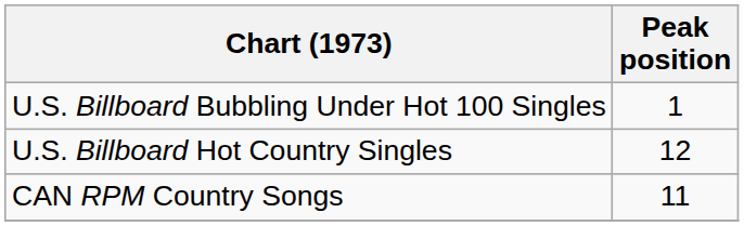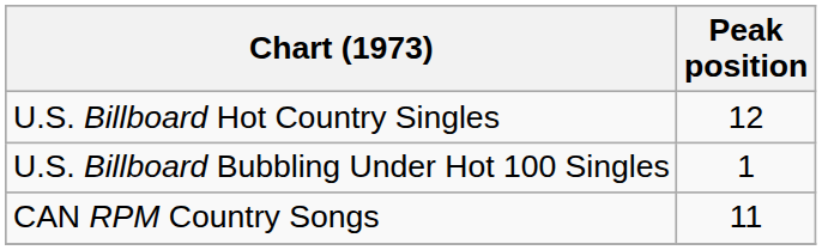 <table class="wikitable sortable">
 <tr>
 <th align="left">Chart (1973)</th>
 <th align="center">Peak<br>position</th>
 </tr>
 <tr>
+<td align="left">U.S. <em>Billboard</em> Hot Country Singles</td>
+<td align="center">12</td>
+</tr>
+<tr>
 <td align="left">U.S. <em>Billboard</em> Bubbling Under Hot 100 Singles</td>
 <td align="center">1</td>
-</tr>
-<tr>
-<td align="left">U.S. <em>Billboard</em> Hot Country Singles</td>
-<td align="center">12</td>
 </tr>
 <tr>
 <td align="left">CAN <em>RPM</em> Country Songs</td>
 <td align="center">11</td>
 </tr>
 <tr>
 </tr>
 </table>
